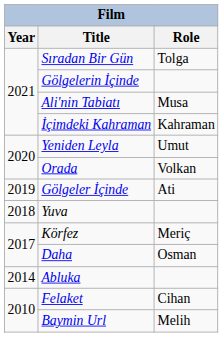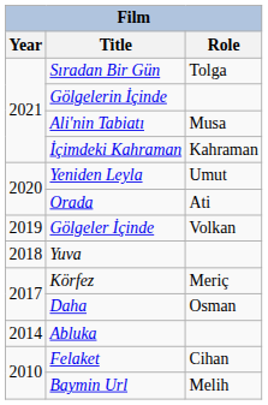 <table class="wikitable">
 <tr>
 <th colspan="3" style="background:LightSteelBlue">Film</th>
 </tr>
 <tr>
 <th>Year</th>
 <th>Title</th>
 <th>Role</th>
 </tr>
 <tr>
 <td rowspan=4>2021</td>
 <td><em><a href='#'>Sıradan Bir Gün</a></em></td>
 <td>Tolga</td>
 </tr>
 <tr>
 <td><em><a href='#'>Gölgelerin İçinde</a></em></td>
 <td></td>
 </tr>
 <tr>
 <td><em><a href='#'>Ali'nin Tabiatı</a></em></td>
 <td>Musa</td>
 </tr>
 <tr>
 <td><em><a href='#'>İçimdeki Kahraman</a></em></td>
 <td>Kahraman</td>
 </tr>
 <tr>
 <td rowspan=2>2020</td>
 <td><em><a href='#'>Yeniden Leyla</a></em></td>
 <td>Umut</td>
 </tr>
 <tr>
 <td><em><a href='#'>Orada</a></em></td>
-<td>Volkan</td>
+<td>Ati</td>
 </tr>
 <tr>
 <td>2019</td>
 <td><em><a href='#'>Gölgeler İçinde</a></em></td>
-<td>Ati</td>
+<td>Volkan</td>
 </tr>
 <tr>
 <td>2018</td>
 <td><em>Yuva</em></td>
 <td></td>
 </tr>
 <tr>
 <td rowspan=2>2017</td>
 <td><em>Körfez</em></td>
 <td>Meriç</td>
 </tr>
 <tr>
 <td><em><a href='#'>Daha</a></em></td>
 <td>Osman</td>
 </tr>
 <tr>
 <td>2014</td>
 <td><em><a href='#'>Abluka</a></em></td>
 <td></td>
 </tr>
 <tr>
 <td rowspan=2>2010</td>
 <td><em><a href='#'>Felaket</a></em></td>
 <td>Cihan</td>
 </tr>
 <tr>
 <td><em><a href='#'>Baymin Url</a></em></td>
 <td>Melih</td>
 </tr>
 </table>
